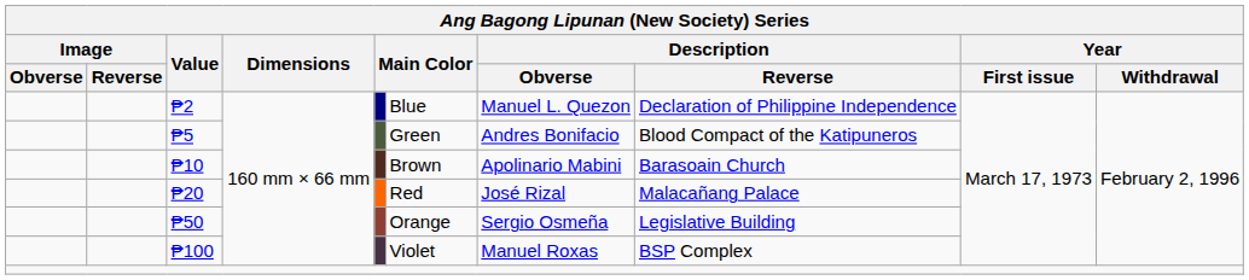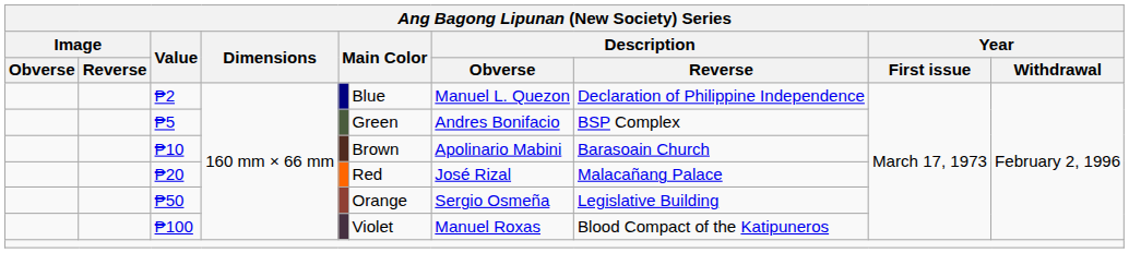 <table class="wikitable" style="font-size: 90%">
 <tr>
 <th colspan="10"><em>Ang Bagong Lipunan</em> (New Society) Series</th>
 </tr>
 <tr>
 <th colspan="2">Image</th>
 <th rowspan="2">Value</th>
 <th rowspan="2">Dimensions</th>
 <th colspan="2" rowspan="2">Main Color</th>
 <th colspan="2">Description</th>
 <th colspan="2">Year</th>
 </tr>
 <tr>
 <th>Obverse</th>
 <th>Reverse</th>
 <th>Obverse</th>
 <th>Reverse</th>
 <th>First issue</th>
 <th>Withdrawal</th>
 </tr>
 <tr>
 <td></td>
 <td></td>
 <td><a href='#'>₱2</a></td>
 <td rowspan="6">160 mm × 66 mm</td>
 <td style="text-align:center; background:#000080;"></td>
 <td>Blue</td>
 <td><a href='#'>Manuel L. Quezon</a></td>
 <td><a href='#'>Declaration of Philippine Independence</a></td>
 <td style="text-align:center;" rowspan=6>March 17, 1973</td>
 <td style="text-align:center;" rowspan=6>February 2, 1996</td>
 </tr>
 <tr>
 <td></td>
 <td></td>
 <td><a href='#'>₱5</a></td>
 <td style="text-align:center; background:#4A5C3D;"></td>
 <td>Green</td>
 <td><a href='#'>Andres Bonifacio</a></td>
-<td>Blood Compact of the <a href='#'>Katipuneros</a></td>
+<td><a href='#'>BSP</a> Complex</td>
 </tr>
 <tr>
 <td></td>
 <td></td>
 <td><a href='#'>₱10</a></td>
 <td style="text-align:center; background:#502a1e;"></td>
 <td>Brown</td>
 <td><a href='#'>Apolinario Mabini</a></td>
 <td><a href='#'>Barasoain Church</a></td>
 </tr>
 <tr>
 <td></td>
 <td></td>
 <td><a href='#'>₱20</a></td>
 <td style="text-align:center; background:#FF6600;"></td>
 <td>Red</td>
 <td><a href='#'>José Rizal</a></td>
 <td><a href='#'>Malacañang Palace</a></td>
 </tr>
 <tr>
 <td></td>
 <td></td>
 <td><a href='#'>₱50</a></td>
 <td style="text-align:center; background:#8F4034;"></td>
 <td>Orange</td>
 <td><a href='#'>Sergio Osmeña</a></td>
 <td><a href='#'>Legislative Building</a></td>
 </tr>
 <tr>
 <td></td>
 <td></td>
 <td><a href='#'>₱100</a></td>
 <td style="text-align:center; background:#463041;"></td>
 <td>Violet</td>
 <td><a href='#'>Manuel Roxas</a></td>
-<td><a href='#'>BSP</a> Complex</td>
+<td>Blood Compact of the <a href='#'>Katipuneros</a></td>
 </tr>
 <tr>
 <td colspan="10"></td>
 </tr>
 </table>
